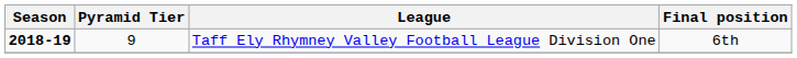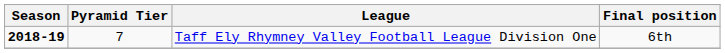 <table class="wikitable" style="text-align: center">
 <tr>
 <th>Season</th>
 <th>Pyramid Tier</th>
 <th>League</th>
 <th>Final position</th>
 </tr>
 <tr>
 <td><strong>2018-19</strong></td>
-<td>9</td>
+<td>7</td>
 <td><a href='#'>Taff Ely Rhymney Valley Football League</a> Division One</td>
 <td>6th</td>
 </tr>
 <tr>
 </tr>
 </table>
